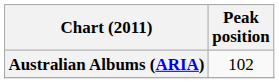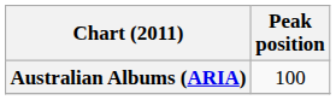 <table class="wikitable sortable plainrowheaders" style="text-align:center">
 <tr>
 <th scope="col">Chart (2011)</th>
 <th scope="col">Peak<br>position</th>
 </tr>
 <tr>
 <th scope="row">Australian Albums (<a href='#'>ARIA</a>)</th>
-<td>102</td>
+<td>100</td>
 </tr>
 <tr>
 </tr>
 <tr>
 </tr>
 <tr>
 </tr>
 <tr>
 </tr>
 <tr>
 </tr>
 <tr>
 </tr>
 </table>
